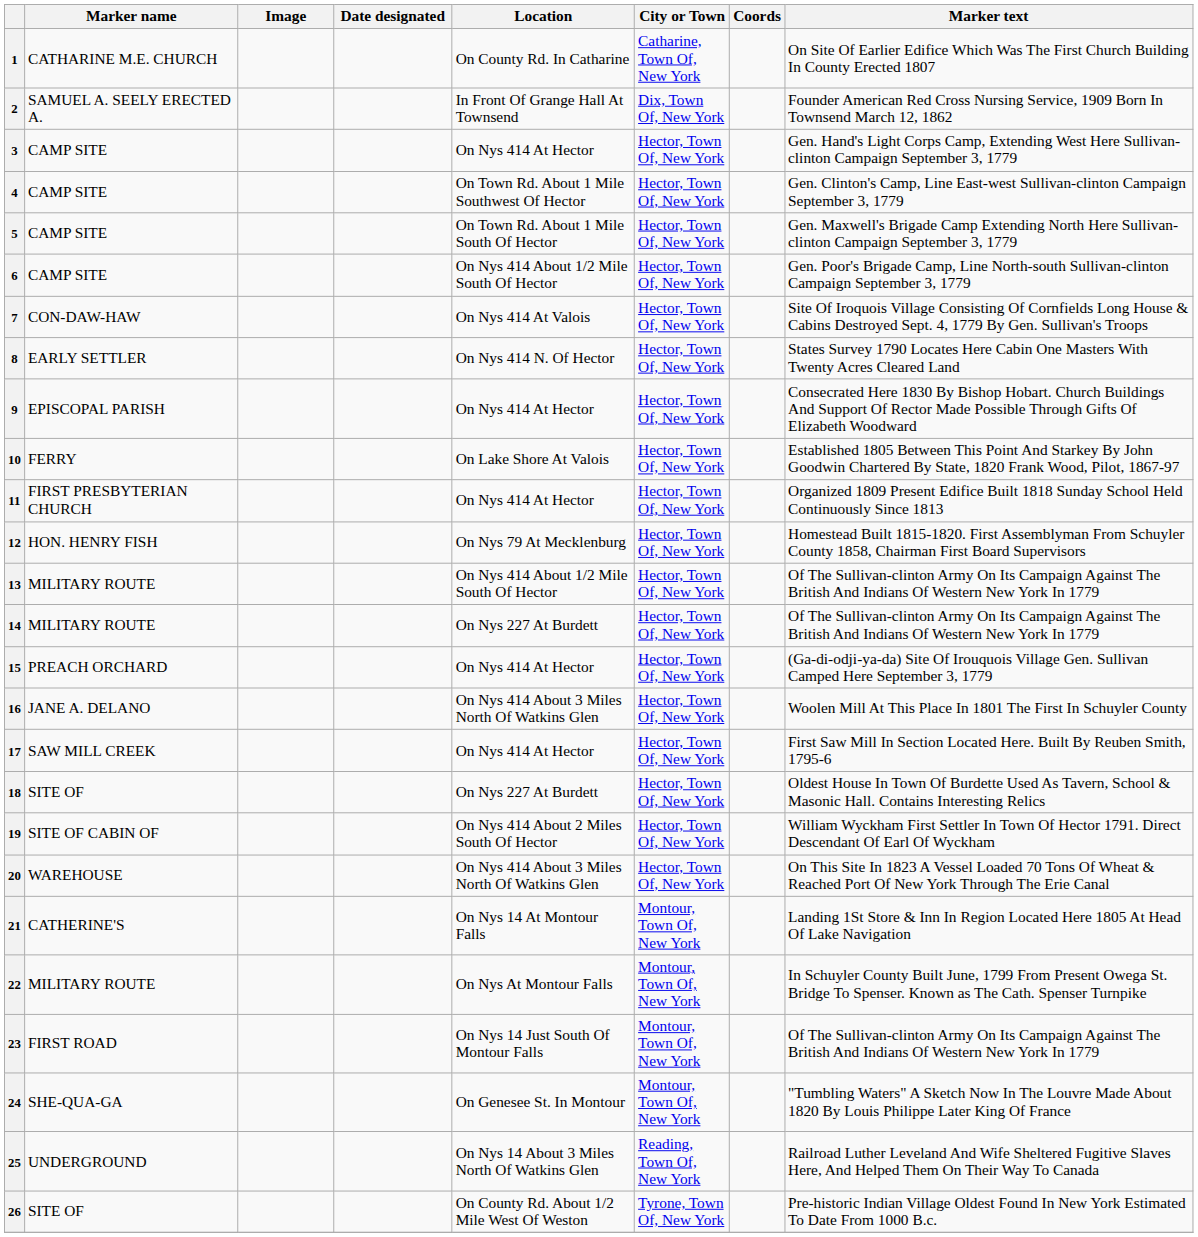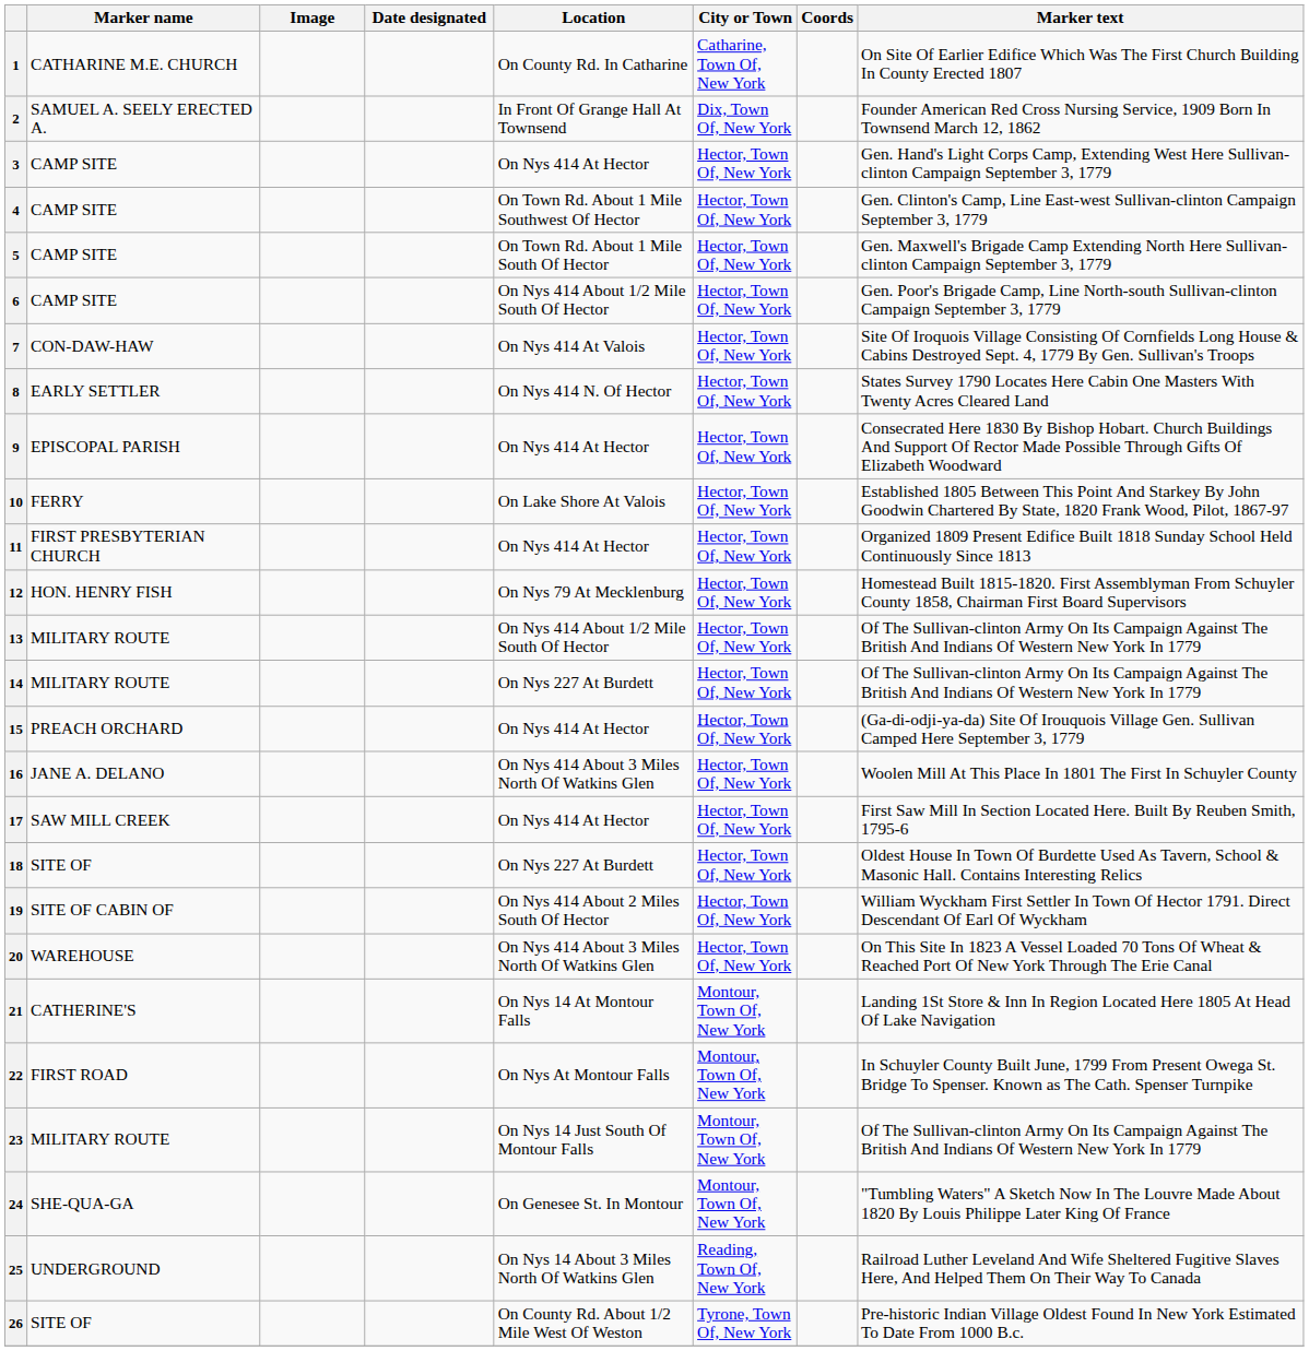 <table class="wikitable sortable" style="width:98%">
 <tr>
 <th></th>
 <th width = 18% ><strong>Marker name</strong></th>
 <th width = 8% class="unsortable" ><strong>Image</strong></th>
 <th width = 10% ><strong>Date designated</strong></th>
 <th><strong>Location</strong></th>
 <th width = 8% ><strong>City or Town</strong></th>
 <th><strong>Coords</strong></th>
 <th class="unsortable" ><strong>Marker text</strong></th>
 </tr>
 <tr ->
 <th><small>1</small></th>
 <td>CATHARINE M.E. CHURCH</td>
 <td></td>
 <td></td>
 <td>On County Rd. In Catharine</td>
 <td><a href='#'>Catharine, Town Of, New York</a></td>
 <td></td>
 <td>On Site Of Earlier Edifice Which Was The First Church Building In County Erected 1807</td>
 </tr>
 <tr ->
 <th><small>2</small></th>
 <td>SAMUEL A. SEELY ERECTED A.</td>
 <td></td>
 <td></td>
 <td>In Front Of Grange Hall At Townsend</td>
 <td><a href='#'>Dix, Town Of, New York</a></td>
 <td></td>
 <td>Founder American Red Cross Nursing Service, 1909 Born In Townsend March 12, 1862</td>
 </tr>
 <tr ->
 <th><small>3</small></th>
 <td>CAMP SITE</td>
 <td></td>
 <td></td>
 <td>On Nys 414 At Hector</td>
 <td><a href='#'>Hector, Town Of, New York</a></td>
 <td></td>
 <td>Gen. Hand's Light Corps Camp, Extending West Here Sullivan-clinton Campaign September 3, 1779</td>
 </tr>
 <tr ->
 <th><small>4</small></th>
 <td>CAMP SITE</td>
 <td></td>
 <td></td>
 <td>On Town Rd. About 1 Mile Southwest Of Hector</td>
 <td><a href='#'>Hector, Town Of, New York</a></td>
 <td></td>
 <td>Gen. Clinton's Camp, Line East-west Sullivan-clinton Campaign September 3, 1779</td>
 </tr>
 <tr ->
 <th><small>5</small></th>
 <td>CAMP SITE</td>
 <td></td>
 <td></td>
 <td>On Town Rd. About 1 Mile South Of Hector</td>
 <td><a href='#'>Hector, Town Of, New York</a></td>
 <td></td>
 <td>Gen. Maxwell's Brigade Camp Extending North Here Sullivan-clinton Campaign September 3, 1779</td>
 </tr>
 <tr ->
 <th><small>6</small></th>
 <td>CAMP SITE</td>
 <td></td>
 <td></td>
 <td>On Nys 414 About 1/2 Mile South Of Hector</td>
 <td><a href='#'>Hector, Town Of, New York</a></td>
 <td></td>
 <td>Gen. Poor's Brigade Camp, Line North-south Sullivan-clinton Campaign September 3, 1779</td>
 </tr>
 <tr ->
 <th><small>7</small></th>
 <td>CON-DAW-HAW</td>
 <td></td>
 <td></td>
 <td>On Nys 414 At Valois</td>
 <td><a href='#'>Hector, Town Of, New York</a></td>
 <td></td>
 <td>Site Of Iroquois Village Consisting Of Cornfields Long House & Cabins Destroyed Sept. 4, 1779 By Gen. Sullivan's Troops</td>
 </tr>
 <tr ->
 <th><small>8</small></th>
 <td>EARLY SETTLER</td>
 <td></td>
 <td></td>
 <td>On Nys 414 N. Of Hector</td>
 <td><a href='#'>Hector, Town Of, New York</a></td>
 <td></td>
 <td>States Survey 1790 Locates Here Cabin One Masters With Twenty Acres Cleared Land</td>
 </tr>
 <tr ->
 <th><small>9</small></th>
 <td>EPISCOPAL PARISH</td>
 <td></td>
 <td></td>
 <td>On Nys 414 At Hector</td>
 <td><a href='#'>Hector, Town Of, New York</a></td>
 <td></td>
 <td>Consecrated Here 1830 By Bishop Hobart. Church Buildings And Support Of Rector Made Possible Through Gifts Of Elizabeth Woodward</td>
 </tr>
 <tr ->
 <th><small>10</small></th>
 <td>FERRY</td>
 <td></td>
 <td></td>
 <td>On Lake Shore At Valois</td>
 <td><a href='#'>Hector, Town Of, New York</a></td>
 <td></td>
 <td>Established 1805 Between This Point And Starkey By John Goodwin Chartered By State, 1820 Frank Wood, Pilot, 1867-97</td>
 </tr>
 <tr ->
 <th><small>11</small></th>
 <td>FIRST PRESBYTERIAN CHURCH</td>
 <td></td>
 <td></td>
 <td>On Nys 414 At Hector</td>
 <td><a href='#'>Hector, Town Of, New York</a></td>
 <td></td>
 <td>Organized 1809 Present Edifice Built 1818 Sunday School Held Continuously Since 1813</td>
 </tr>
 <tr ->
 <th><small>12</small></th>
 <td>HON. HENRY FISH</td>
 <td></td>
 <td></td>
 <td>On Nys 79 At Mecklenburg</td>
 <td><a href='#'>Hector, Town Of, New York</a></td>
 <td></td>
 <td>Homestead Built 1815-1820. First Assemblyman From Schuyler County 1858, Chairman First Board Supervisors</td>
 </tr>
 <tr ->
 <th><small>13</small></th>
 <td>MILITARY ROUTE</td>
 <td></td>
 <td></td>
 <td>On Nys 414 About 1/2 Mile South Of Hector</td>
 <td><a href='#'>Hector, Town Of, New York</a></td>
 <td></td>
 <td>Of The Sullivan-clinton Army On Its Campaign Against The British And Indians Of Western New York In 1779</td>
 </tr>
 <tr ->
 <th><small>14</small></th>
 <td>MILITARY ROUTE</td>
 <td></td>
 <td></td>
 <td>On Nys 227 At Burdett</td>
 <td><a href='#'>Hector, Town Of, New York</a></td>
 <td></td>
 <td>Of The Sullivan-clinton Army On Its Campaign Against The British And Indians Of Western New York In 1779</td>
 </tr>
 <tr ->
 <th><small>15</small></th>
 <td>PREACH ORCHARD</td>
 <td></td>
 <td></td>
 <td>On Nys 414 At Hector</td>
 <td><a href='#'>Hector, Town Of, New York</a></td>
 <td></td>
 <td>(Ga-di-odji-ya-da) Site Of Irouquois Village Gen. Sullivan Camped Here September 3, 1779</td>
 </tr>
 <tr ->
 <th><small>16</small></th>
 <td>JANE A. DELANO</td>
 <td></td>
 <td></td>
 <td>On Nys 414 About 3 Miles North Of Watkins Glen</td>
 <td><a href='#'>Hector, Town Of, New York</a></td>
 <td></td>
 <td>Woolen Mill At This Place In 1801 The First In Schuyler County</td>
 </tr>
 <tr ->
 <th><small>17</small></th>
 <td>SAW MILL CREEK</td>
 <td></td>
 <td></td>
 <td>On Nys 414 At Hector</td>
 <td><a href='#'>Hector, Town Of, New York</a></td>
 <td></td>
 <td>First Saw Mill In Section Located Here. Built By Reuben Smith, 1795-6</td>
 </tr>
 <tr ->
 <th><small>18</small></th>
 <td>SITE OF</td>
 <td></td>
 <td></td>
 <td>On Nys 227 At Burdett</td>
 <td><a href='#'>Hector, Town Of, New York</a></td>
 <td></td>
 <td>Oldest House In Town Of Burdette Used As Tavern, School & Masonic Hall. Contains Interesting Relics</td>
 </tr>
 <tr ->
 <th><small>19</small></th>
 <td>SITE OF CABIN OF</td>
 <td></td>
 <td></td>
 <td>On Nys 414 About 2 Miles South Of Hector</td>
 <td><a href='#'>Hector, Town Of, New York</a></td>
 <td></td>
 <td>William Wyckham First Settler In Town Of Hector 1791. Direct Descendant Of Earl Of Wyckham</td>
 </tr>
 <tr ->
 <th><small>20</small></th>
 <td>WAREHOUSE</td>
 <td></td>
 <td></td>
 <td>On Nys 414 About 3 Miles North Of Watkins Glen</td>
 <td><a href='#'>Hector, Town Of, New York</a></td>
 <td></td>
 <td>On This Site In 1823 A Vessel Loaded 70 Tons Of Wheat & Reached Port Of New York Through The Erie Canal</td>
 </tr>
 <tr ->
 <th><small>21</small></th>
 <td>CATHERINE'S</td>
 <td></td>
 <td></td>
 <td>On Nys 14 At Montour Falls</td>
 <td><a href='#'>Montour, Town Of, New York</a></td>
 <td></td>
 <td>Landing 1St Store & Inn In Region Located Here 1805 At Head Of Lake Navigation</td>
 </tr>
 <tr ->
 <th><small>22</small></th>
-<td>MILITARY ROUTE</td>
+<td>FIRST ROAD</td>
 <td></td>
 <td></td>
 <td>On Nys At Montour Falls</td>
 <td><a href='#'>Montour, Town Of, New York</a></td>
 <td></td>
 <td>In Schuyler County Built June, 1799 From Present Owega St. Bridge To Spenser. Known as The Cath. Spenser Turnpike</td>
 </tr>
 <tr ->
 <th><small>23</small></th>
-<td>FIRST ROAD</td>
+<td>MILITARY ROUTE</td>
 <td></td>
 <td></td>
 <td>On Nys 14 Just South Of Montour Falls</td>
 <td><a href='#'>Montour, Town Of, New York</a></td>
 <td></td>
 <td>Of The Sullivan-clinton Army On Its Campaign Against The British And Indians Of Western New York In 1779</td>
 </tr>
 <tr ->
 <th><small>24</small></th>
 <td>SHE-QUA-GA</td>
 <td></td>
 <td></td>
 <td>On Genesee St. In Montour</td>
 <td><a href='#'>Montour, Town Of, New York</a></td>
 <td></td>
 <td>"Tumbling Waters" A Sketch Now In The Louvre Made About 1820 By Louis Philippe Later King Of France</td>
 </tr>
 <tr ->
 <th><small>25</small></th>
 <td>UNDERGROUND</td>
 <td></td>
 <td></td>
 <td>On Nys 14 About 3 Miles North Of Watkins Glen</td>
 <td><a href='#'>Reading, Town Of, New York</a></td>
 <td></td>
 <td>Railroad Luther Leveland And Wife Sheltered Fugitive Slaves Here, And Helped Them On Their Way To Canada</td>
 </tr>
 <tr ->
 <th><small>26</small></th>
 <td>SITE OF</td>
 <td></td>
 <td></td>
 <td>On County Rd. About 1/2 Mile West Of Weston</td>
 <td><a href='#'>Tyrone, Town Of, New York</a></td>
 <td></td>
 <td>Pre-historic Indian Village Oldest Found In New York Estimated To Date From 1000 B.c.</td>
 </tr>
 <tr ->
 </tr>
 </table>
